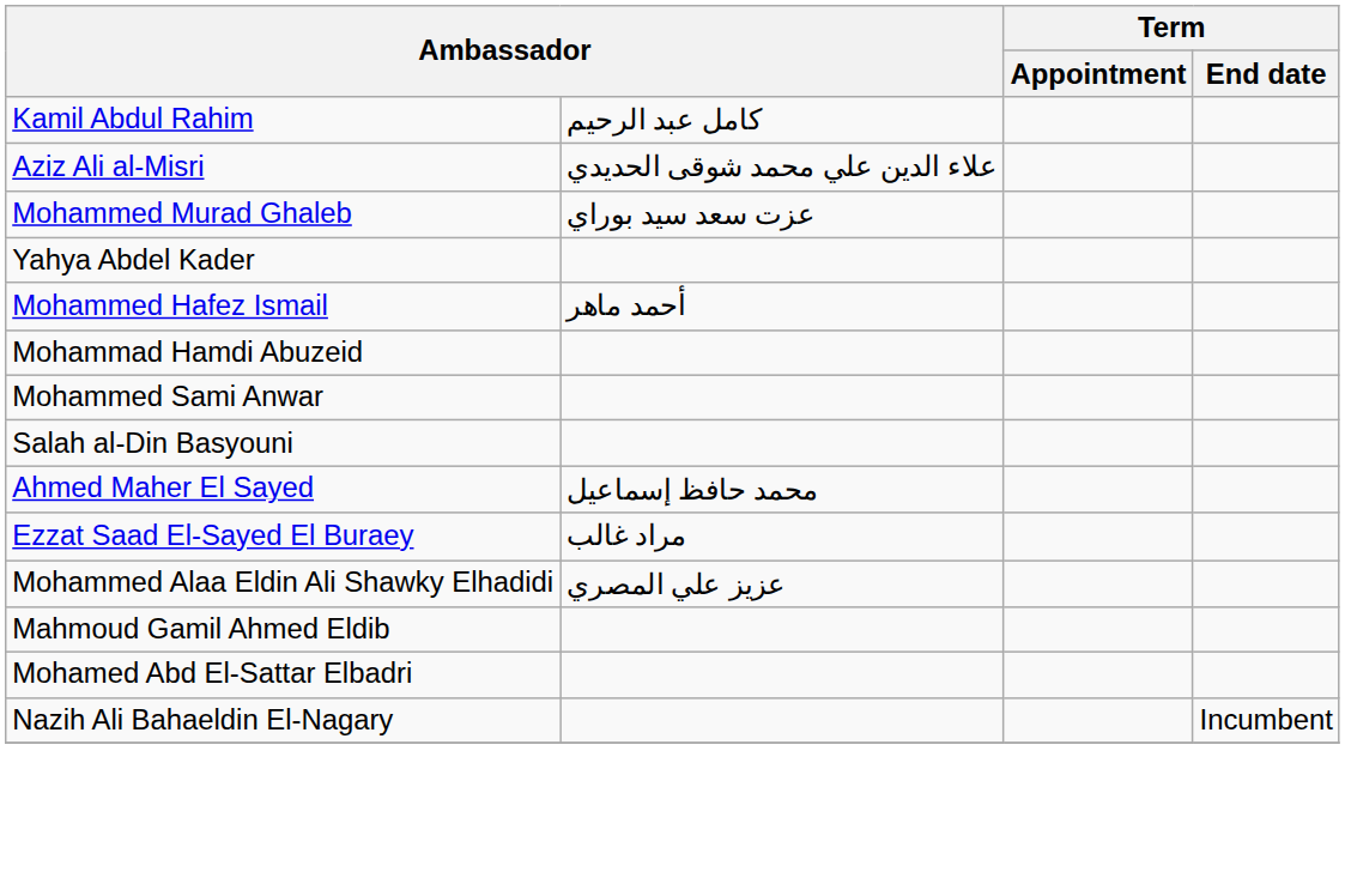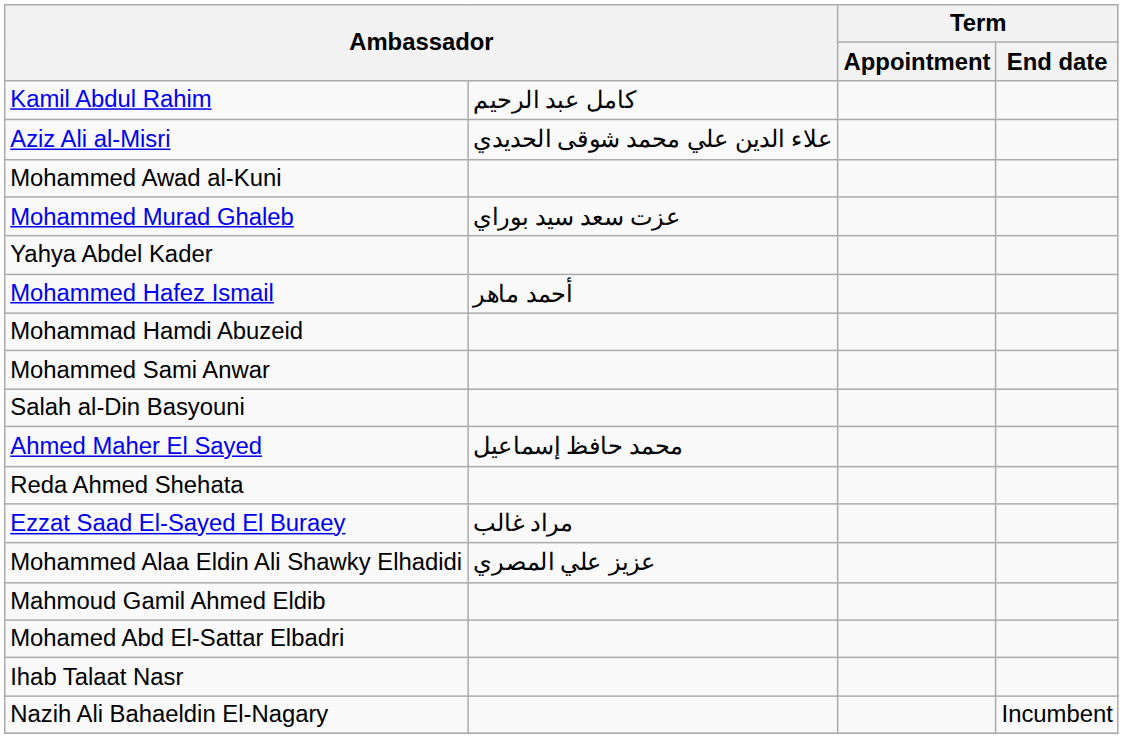 <table class="wikitable" border="1">
 <tr>
 <th colspan=2; rowspan=2>Ambassador</th>
 <th colspan=2>Term</th>
 </tr>
 <tr>
 <th>Appointment</th>
 <th>End date</th>
 </tr>
 <tr>
 <td><a href='#'>Kamil Abdul Rahim</a></td>
 <td>كامل عبد الرحيم</td>
 <td></td>
 <td></td>
 </tr>
 <tr>
 <td><a href='#'>Aziz Ali al-Misri</a></td>
 <td>علاء الدين علي محمد شوقى الحديدي</td>
+<td></td>
+<td></td>
+</tr>
+<tr>
+<td>Mohammed Awad al-Kuni</td>
+<td></td>
 <td></td>
 <td></td>
 </tr>
 <tr>
 <td><a href='#'>Mohammed Murad Ghaleb</a></td>
 <td>عزت سعد سيد بوراي</td>
 <td></td>
 <td></td>
 </tr>
 <tr>
 <td>Yahya Abdel Kader</td>
 <td></td>
 <td></td>
 <td></td>
 </tr>
 <tr>
 <td><a href='#'>Mohammed Hafez Ismail</a></td>
 <td>أحمد ماهر</td>
 <td></td>
 <td></td>
 </tr>
 <tr>
 <td>Mohammad Hamdi Abuzeid</td>
 <td></td>
 <td></td>
 <td></td>
 </tr>
 <tr>
 <td>Mohammed Sami Anwar</td>
 <td></td>
 <td></td>
 <td></td>
 </tr>
 <tr>
 <td>Salah al-Din Basyouni</td>
 <td></td>
 <td></td>
 <td></td>
 </tr>
 <tr>
 <td><a href='#'>Ahmed Maher El Sayed</a></td>
 <td>محمد حافظ إسماعيل</td>
 <td></td>
 <td></td>
 </tr>
 <tr>
+<td>Reda Ahmed Shehata</td>
+<td></td>
+<td></td>
+<td></td>
+</tr>
+<tr>
 <td><a href='#'>Ezzat Saad El-Sayed El Buraey</a></td>
 <td>مراد غالب</td>
 <td></td>
 <td></td>
 </tr>
 <tr>
 <td>Mohammed Alaa Eldin Ali Shawky Elhadidi</td>
 <td>عزيز علي المصري</td>
 <td></td>
 <td></td>
 </tr>
 <tr>
 <td>Mahmoud Gamil Ahmed Eldib</td>
 <td></td>
 <td></td>
 <td></td>
 </tr>
 <tr>
 <td>Mohamed Abd El-Sattar Elbadri</td>
 <td></td>
 <td></td>
 <td></td>
 </tr>
 <tr>
+<td>Ihab Talaat Nasr</td>
+<td></td>
+<td></td>
+<td></td>
+</tr>
+<tr>
 <td>Nazih Ali Bahaeldin El-Nagary</td>
 <td></td>
 <td></td>
 <td>Incumbent</td>
 </tr>
 <tr>
 </tr>
 </table>
